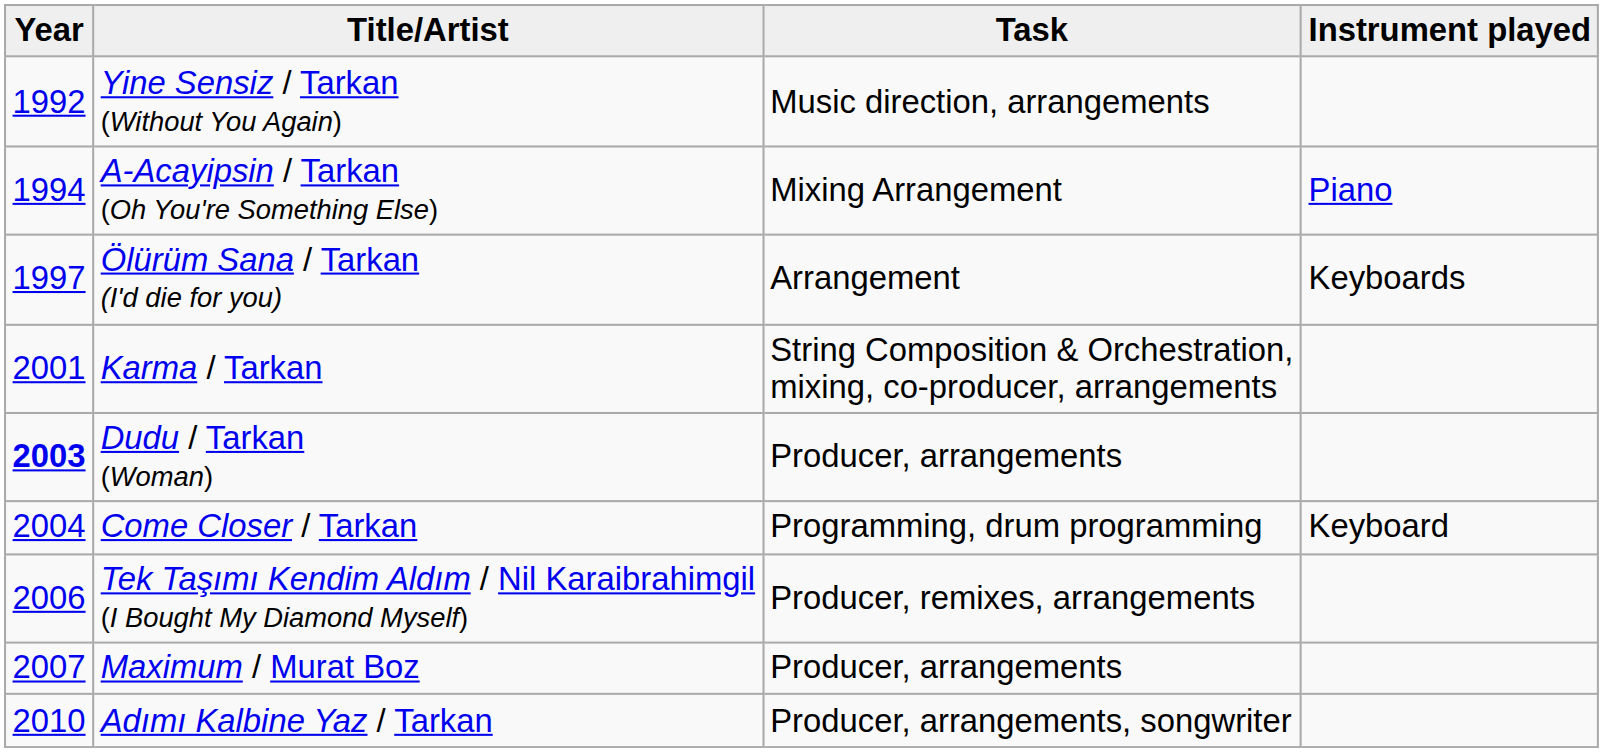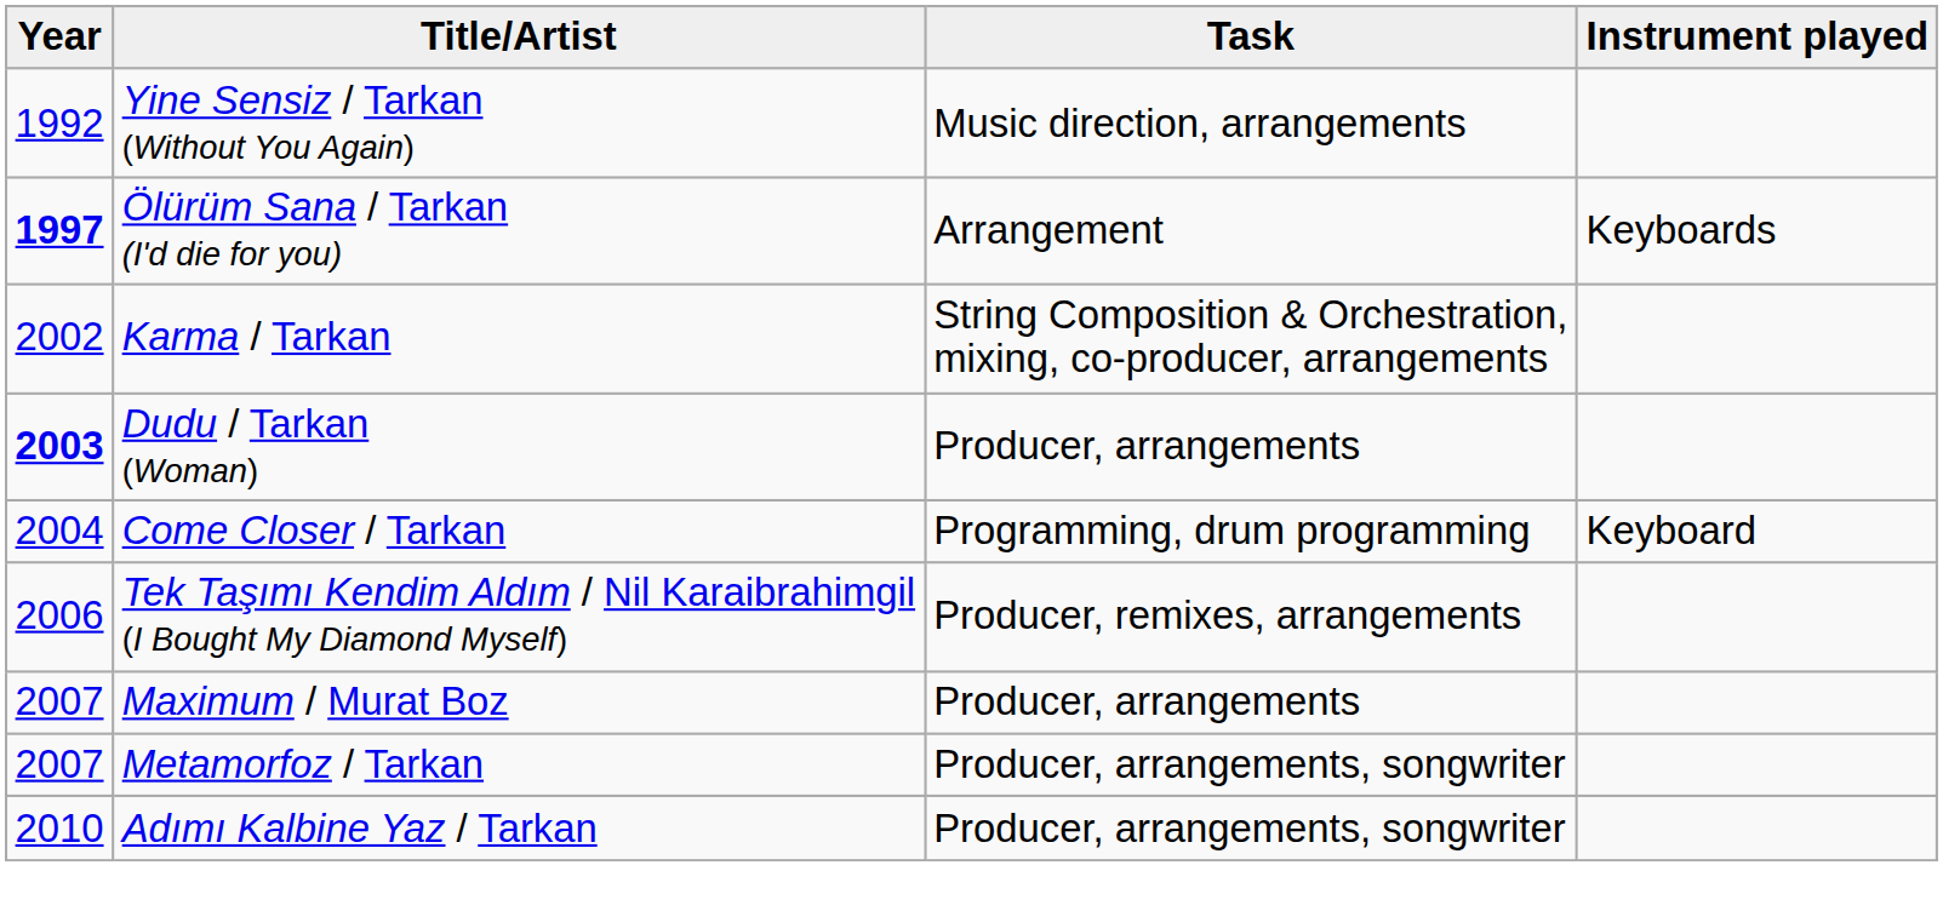 <table class="wikitable">
 <tr>
 <th style="background:#efefef;">Year</th>
 <th style="background:#efefef;">Title/Artist</th>
 <th style="background:#efefef;">Task</th>
 <th style="background:#efefef;">Instrument played</th>
 </tr>
 <tr>
 <td><a href='#'>1992</a></td>
 <td><em><a href='#'>Yine Sensiz</a></em> / <a href='#'>Tarkan</a><br> <small>(<em>Without You Again</em>)</small></td>
 <td>Music direction, arrangements</td>
 <td></td>
 </tr>
 <tr>
-<td><a href='#'>1994</a></td>
-<td><em><a href='#'>A-Acayipsin</a></em> / <a href='#'>Tarkan</a><br><small> (<em>Oh You're Something Else</em>)</small></td>
-<td>Mixing Arrangement</td>
-<td><a href='#'>Piano</a></td>
-</tr>
-<tr>
-<td><a href='#'>1997</a></td>
+<td><strong><a href='#'>1997</a></strong></td>
 <td><em><a href='#'>Ölürüm Sana</a></em> / <a href='#'>Tarkan</a><br><small> <em>(I'd die for you)</em></small></td>
 <td>Arrangement</td>
 <td>Keyboards</td>
 </tr>
 <tr>
-<td><a href='#'>2001</a></td>
+<td><a href='#'>2002</a></td>
 <td><em><a href='#'>Karma</a></em> / <a href='#'>Tarkan</a></td>
 <td>String Composition & Orchestration,<br>mixing, co-producer, arrangements</td>
 <td></td>
 </tr>
 <tr>
 <td><strong><a href='#'>2003</a></strong></td>
 <td><em><a href='#'>Dudu</a></em> / <a href='#'>Tarkan</a><br><small>(<em>Woman</em>)</small></td>
 <td>Producer, arrangements</td>
 <td></td>
 </tr>
 <tr>
 <td><a href='#'>2004</a></td>
 <td><em><a href='#'>Come Closer</a></em> / <a href='#'>Tarkan</a></td>
 <td>Programming, drum programming</td>
 <td>Keyboard</td>
 </tr>
 <tr>
 <td><a href='#'>2006</a></td>
 <td><em><a href='#'>Tek Taşımı Kendim Aldım</a></em> / <a href='#'>Nil Karaibrahimgil</a><br><small>(<em>I Bought My Diamond Myself</em>)</small></td>
 <td>Producer, remixes, arrangements</td>
 <td></td>
 </tr>
 <tr>
 <td><a href='#'>2007</a></td>
 <td><em><a href='#'>Maximum</a></em> / <a href='#'>Murat Boz</a></td>
 <td>Producer, arrangements</td>
 <td></td>
 </tr>
 <tr>
+<td><a href='#'>2007</a></td>
+<td><em><a href='#'>Metamorfoz</a></em> / <a href='#'>Tarkan</a></td>
+<td>Producer, arrangements, songwriter</td>
+<td></td>
+</tr>
+<tr>
 <td><a href='#'>2010</a></td>
 <td><em><a href='#'>Adımı Kalbine Yaz</a></em> / <a href='#'>Tarkan</a></td>
 <td>Producer, arrangements, songwriter</td>
 <td></td>
 </tr>
 </table>
